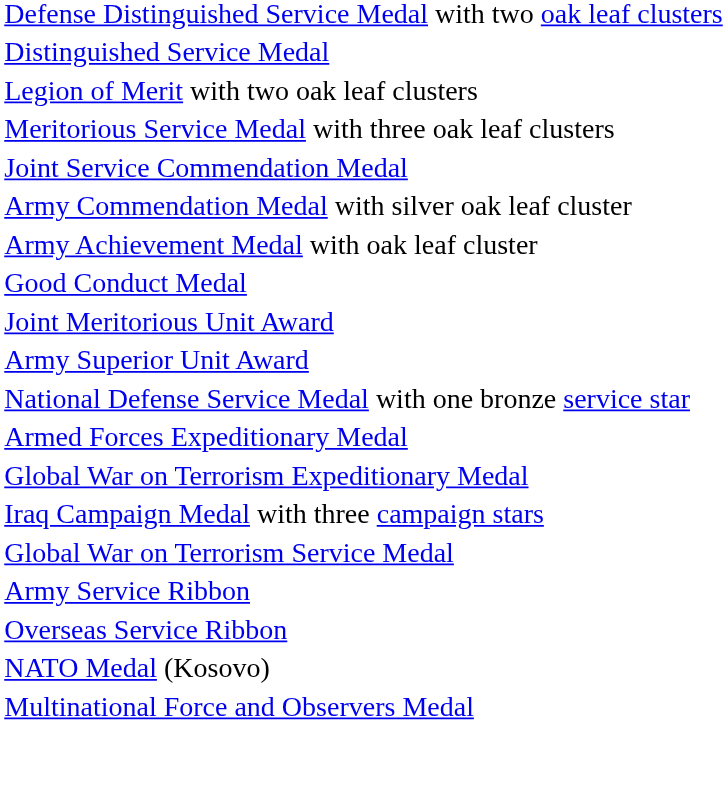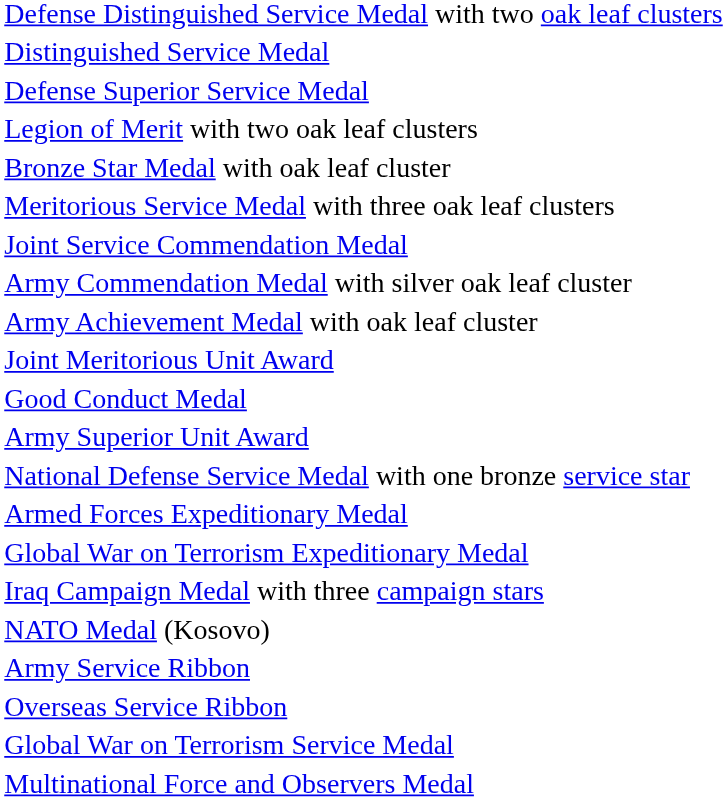 <table>
 <tr>
 <td></td>
 <td><a href='#'>Defense Distinguished Service Medal</a> with two <a href='#'>oak leaf clusters</a></td>
 </tr>
 <tr>
 <td></td>
 <td><a href='#'>Distinguished Service Medal</a></td>
 </tr>
 <tr>
 <td></td>
+<td><a href='#'>Defense Superior Service Medal</a></td>
+</tr>
+<tr>
+<td></td>
 <td><a href='#'>Legion of Merit</a> with two oak leaf clusters</td>
+</tr>
+<tr>
+<td></td>
+<td><a href='#'>Bronze Star Medal</a> with oak leaf cluster</td>
 </tr>
 <tr>
 <td></td>
 <td><a href='#'>Meritorious Service Medal</a> with three oak leaf clusters</td>
 </tr>
 <tr>
 <td></td>
 <td><a href='#'>Joint Service Commendation Medal</a></td>
 </tr>
 <tr>
 <td></td>
 <td><a href='#'>Army Commendation Medal</a> with silver oak leaf cluster</td>
 </tr>
 <tr>
 <td></td>
 <td><a href='#'>Army Achievement Medal</a> with oak leaf cluster</td>
 </tr>
 <tr>
 <td></td>
-<td><a href='#'>Good Conduct Medal</a></td>
+<td><a href='#'>Joint Meritorious Unit Award</a></td>
 </tr>
 <tr>
 <td></td>
-<td><a href='#'>Joint Meritorious Unit Award</a></td>
+<td><a href='#'>Good Conduct Medal</a></td>
 </tr>
 <tr>
 <td></td>
 <td><a href='#'>Army Superior Unit Award</a></td>
 </tr>
 <tr>
 <td></td>
 <td><a href='#'>National Defense Service Medal</a> with one bronze <a href='#'>service star</a></td>
 </tr>
 <tr>
 <td></td>
 <td><a href='#'>Armed Forces Expeditionary Medal</a></td>
 </tr>
 <tr>
 <td></td>
 <td><a href='#'>Global War on Terrorism Expeditionary Medal</a></td>
 </tr>
 <tr>
 <td></td>
 <td><a href='#'>Iraq Campaign Medal</a> with three <a href='#'>campaign stars</a></td>
 </tr>
 <tr>
 <td></td>
-<td><a href='#'>Global War on Terrorism Service Medal</a></td>
+<td><a href='#'>NATO Medal</a> (Kosovo)</td>
 </tr>
 <tr>
 <td></td>
 <td><a href='#'>Army Service Ribbon</a></td>
 </tr>
 <tr>
 <td></td>
 <td><a href='#'>Overseas Service Ribbon</a></td>
 </tr>
 <tr>
 <td></td>
-<td><a href='#'>NATO Medal</a> (Kosovo)</td>
+<td><a href='#'>Global War on Terrorism Service Medal</a></td>
 </tr>
 <tr>
 <td></td>
 <td><a href='#'>Multinational Force and Observers Medal</a></td>
 </tr>
 </table>
